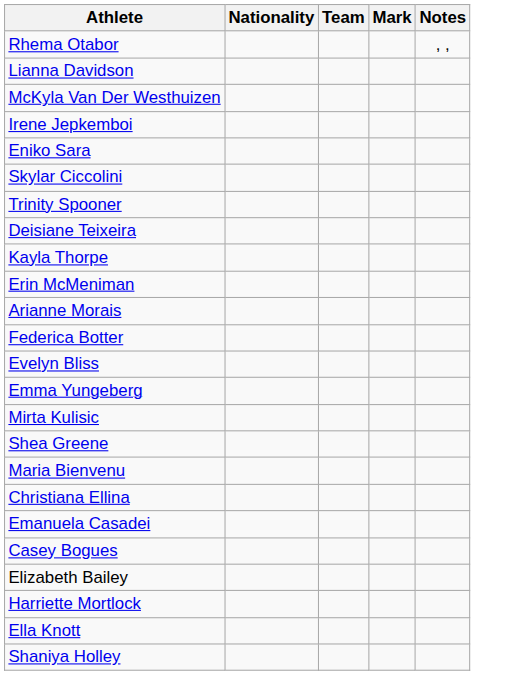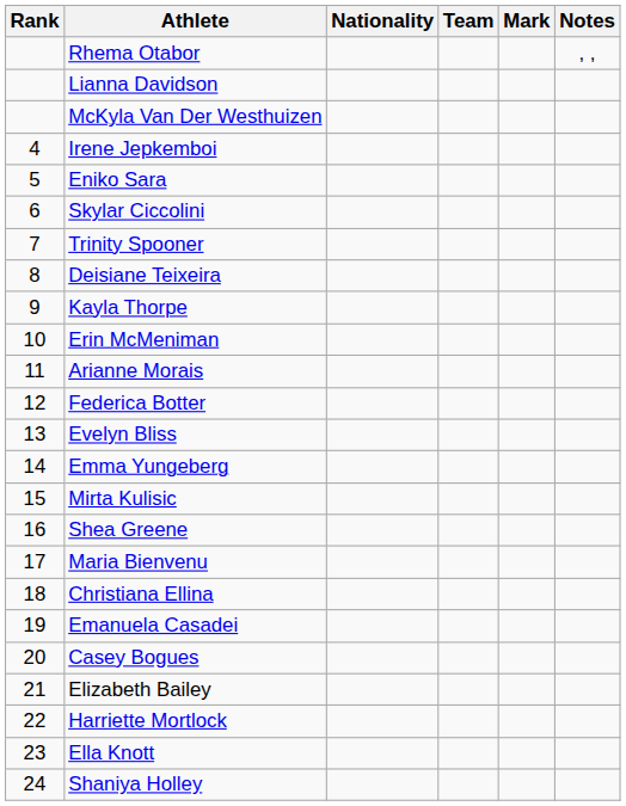 <table class="wikitable sortable plainrowheaders" style="text-align:center">
 <tr>
+<th scope="col">Rank</th>
 <th scope="col">Athlete</th>
 <th scope="col">Nationality</th>
 <th scope="col">Team</th>
 <th scope="col">Mark</th>
 <th scope="col">Notes</th>
 </tr>
 <tr>
+<td></td>
 <td align=left><a href='#'>Rhema Otabor</a></td>
 <td align=left></td>
 <td></td>
 <td></td>
 <td>, , </td>
 </tr>
 <tr>
+<td></td>
 <td align=left><a href='#'>Lianna Davidson</a></td>
 <td align=left></td>
 <td></td>
 <td></td>
 <td></td>
 </tr>
 <tr>
+<td></td>
 <td align=left><a href='#'>McKyla Van Der Westhuizen</a></td>
 <td align=left></td>
 <td></td>
 <td></td>
 <td></td>
 </tr>
 <tr>
+<td>4</td>
 <td align=left><a href='#'>Irene Jepkemboi</a></td>
 <td align=left></td>
 <td></td>
 <td></td>
 <td></td>
 </tr>
 <tr>
+<td>5</td>
 <td align=left><a href='#'>Eniko Sara</a></td>
 <td align=left></td>
 <td></td>
 <td></td>
 <td></td>
 </tr>
 <tr>
+<td>6</td>
 <td align=left><a href='#'>Skylar Ciccolini</a></td>
 <td align=left></td>
 <td></td>
 <td></td>
 <td></td>
 </tr>
 <tr>
+<td>7</td>
 <td align=left><a href='#'>Trinity Spooner</a></td>
 <td align=left></td>
 <td></td>
 <td></td>
 <td></td>
 </tr>
 <tr>
+<td>8</td>
 <td align=left><a href='#'>Deisiane Teixeira</a></td>
 <td align=left></td>
 <td></td>
 <td></td>
 <td></td>
 </tr>
 <tr>
+<td>9</td>
 <td align=left><a href='#'>Kayla Thorpe</a></td>
 <td align=left></td>
 <td></td>
 <td></td>
 <td></td>
 </tr>
 <tr>
+<td>10</td>
 <td align=left><a href='#'>Erin McMeniman</a></td>
 <td align=left></td>
 <td></td>
 <td></td>
 <td></td>
 </tr>
 <tr>
+<td>11</td>
 <td align=left><a href='#'>Arianne Morais</a></td>
 <td align=left></td>
 <td></td>
 <td></td>
 <td></td>
 </tr>
 <tr>
+<td>12</td>
 <td align=left><a href='#'>Federica Botter</a></td>
 <td align=left></td>
 <td></td>
 <td></td>
 <td></td>
 </tr>
 <tr>
+<td>13</td>
 <td align=left><a href='#'>Evelyn Bliss</a></td>
 <td align=left></td>
 <td></td>
 <td></td>
 <td></td>
 </tr>
 <tr>
+<td>14</td>
 <td align=left><a href='#'>Emma Yungeberg</a></td>
 <td align=left></td>
 <td></td>
 <td></td>
 <td></td>
 </tr>
 <tr>
+<td>15</td>
 <td align=left><a href='#'>Mirta Kulisic</a></td>
 <td align=left></td>
 <td></td>
 <td></td>
 <td></td>
 </tr>
 <tr>
+<td>16</td>
 <td align=left><a href='#'>Shea Greene</a></td>
 <td align=left></td>
 <td></td>
 <td></td>
 <td></td>
 </tr>
 <tr>
+<td>17</td>
 <td align=left><a href='#'>Maria Bienvenu</a></td>
 <td align=left></td>
 <td></td>
 <td></td>
 <td></td>
 </tr>
 <tr>
+<td>18</td>
 <td align=left><a href='#'>Christiana Ellina</a></td>
 <td align=left></td>
 <td></td>
 <td></td>
 <td></td>
 </tr>
 <tr>
+<td>19</td>
 <td align=left><a href='#'>Emanuela Casadei</a></td>
 <td align=left></td>
 <td></td>
 <td></td>
 <td></td>
 </tr>
 <tr>
+<td>20</td>
 <td align=left><a href='#'>Casey Bogues</a></td>
 <td align=left></td>
 <td></td>
 <td></td>
 <td></td>
 </tr>
 <tr>
+<td>21</td>
 <td align=left>Elizabeth Bailey</td>
 <td align=left></td>
 <td></td>
 <td></td>
 <td></td>
 </tr>
 <tr>
+<td>22</td>
 <td align=left><a href='#'>Harriette Mortlock</a></td>
 <td align=left></td>
 <td></td>
 <td></td>
 <td></td>
 </tr>
 <tr>
+<td>23</td>
 <td align=left><a href='#'>Ella Knott</a></td>
 <td align=left></td>
 <td></td>
 <td></td>
 <td></td>
 </tr>
 <tr>
+<td>24</td>
 <td align=left><a href='#'>Shaniya Holley</a></td>
 <td align=left></td>
 <td></td>
 <td></td>
 <td></td>
 </tr>
 </table>
